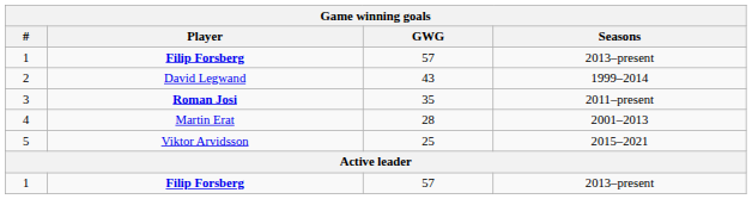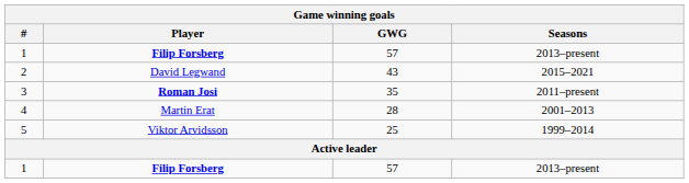 <table class="wikitable" style="text-align: center; font-size: 95%" width="70%">
 <tr>
 <th colspan="4">Game winning goals</th>
 </tr>
 <tr>
 <th>#</th>
 <th>Player</th>
 <th>GWG</th>
 <th>Seasons</th>
 </tr>
 <tr>
 <td>1</td>
 <td><strong><a href='#'>Filip Forsberg</a></strong></td>
 <td>57</td>
 <td>2013–present</td>
 </tr>
 <tr>
 <td>2</td>
 <td><a href='#'>David Legwand</a></td>
 <td>43</td>
-<td>1999–2014</td>
+<td>2015–2021</td>
 </tr>
 <tr>
 <td>3</td>
 <td><strong><a href='#'>Roman Josi</a></strong></td>
 <td>35</td>
 <td>2011–present</td>
 </tr>
 <tr>
 <td>4</td>
 <td><a href='#'>Martin Erat</a></td>
 <td>28</td>
 <td>2001–2013</td>
 </tr>
 <tr>
 <td>5</td>
 <td><a href='#'>Viktor Arvidsson</a></td>
 <td>25</td>
-<td>2015–2021</td>
+<td>1999–2014</td>
 </tr>
 <tr>
 <th colspan="4">Active leader</th>
 </tr>
 <tr>
 <td>1</td>
 <td><strong><a href='#'>Filip Forsberg</a></strong></td>
 <td>57</td>
 <td>2013–present</td>
 </tr>
 </table>
